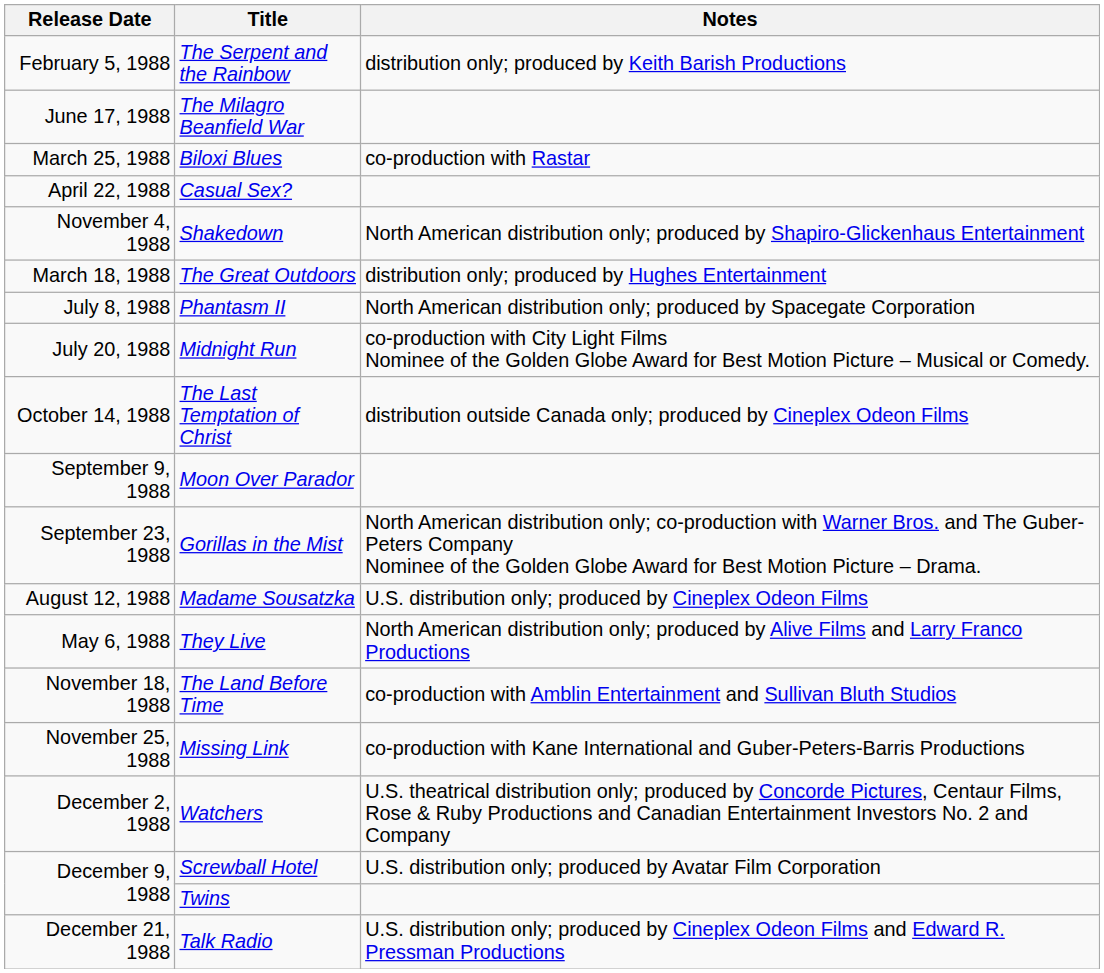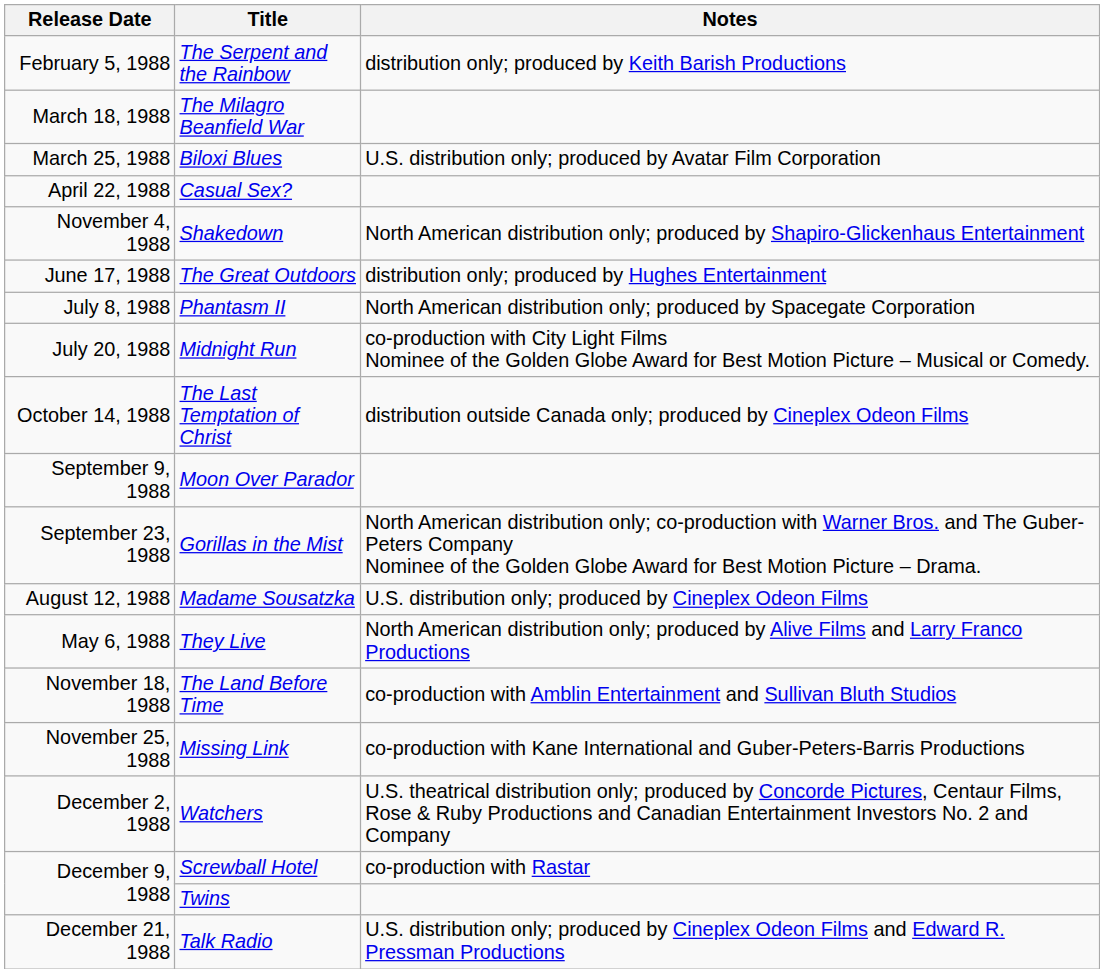 <table class="wikitable sortable" style="width:100%;">
 <tr>
 <th scope="col" style="width:130px;">Release Date</th>
 <th>Title</th>
 <th>Notes</th>
 </tr>
 <tr>
 <td style="text-align:right;">February 5, 1988</td>
 <td><em><a href='#'>The Serpent and the Rainbow</a></em></td>
 <td>distribution only; produced by <a href='#'>Keith Barish Productions</a></td>
 </tr>
 <tr>
-<td style="text-align:right;">June 17, 1988</td>
+<td style="text-align:right;">March 18, 1988</td>
 <td><em><a href='#'>The Milagro Beanfield War</a></em></td>
 <td></td>
 </tr>
 <tr>
 <td style="text-align:right;">March 25, 1988</td>
 <td><em><a href='#'>Biloxi Blues</a></em></td>
-<td>co-production with <a href='#'>Rastar</a></td>
+<td>U.S. distribution only; produced by Avatar Film Corporation</td>
 </tr>
 <tr>
 <td style="text-align:right;">April 22, 1988</td>
 <td><em><a href='#'>Casual Sex?</a></em></td>
 <td></td>
 </tr>
 <tr>
 <td style="text-align:right;">November 4, 1988</td>
 <td><em><a href='#'>Shakedown</a></em></td>
 <td>North American distribution only; produced by <a href='#'>Shapiro-Glickenhaus Entertainment</a></td>
 </tr>
 <tr>
-<td style="text-align:right;">March 18, 1988</td>
+<td style="text-align:right;">June 17, 1988</td>
 <td><em><a href='#'>The Great Outdoors</a></em></td>
 <td>distribution only; produced by <a href='#'>Hughes Entertainment</a></td>
 </tr>
 <tr>
 <td style="text-align:right;">July 8, 1988</td>
 <td><em><a href='#'>Phantasm II</a></em></td>
 <td>North American distribution only; produced by Spacegate Corporation</td>
 </tr>
 <tr>
 <td style="text-align:right;">July 20, 1988</td>
 <td><em><a href='#'>Midnight Run</a></em></td>
 <td>co-production with City Light Films<br>Nominee of the Golden Globe Award for Best Motion Picture – Musical or Comedy.</td>
 </tr>
 <tr>
 <td style="text-align:right;">October 14, 1988</td>
 <td><em><a href='#'>The Last Temptation of Christ</a></em></td>
 <td>distribution outside Canada only; produced by <a href='#'>Cineplex Odeon Films</a></td>
 </tr>
 <tr>
 <td style="text-align:right;">September 9, 1988</td>
 <td><em><a href='#'>Moon Over Parador</a></em></td>
 <td></td>
 </tr>
 <tr>
 <td style="text-align:right;">September 23, 1988</td>
 <td><em><a href='#'>Gorillas in the Mist</a></em></td>
 <td>North American distribution only; co-production with <a href='#'>Warner Bros.</a> and The Guber-Peters Company<br>Nominee of the Golden Globe Award for Best Motion Picture – Drama.</td>
 </tr>
 <tr>
 <td style="text-align:right;">August 12, 1988</td>
 <td><em><a href='#'>Madame Sousatzka</a></em></td>
 <td>U.S. distribution only; produced by <a href='#'>Cineplex Odeon Films</a></td>
 </tr>
 <tr>
 <td style="text-align:right;">May 6, 1988</td>
 <td><em><a href='#'>They Live</a></em></td>
 <td>North American distribution only; produced by <a href='#'>Alive Films</a> and <a href='#'>Larry Franco Productions</a></td>
 </tr>
 <tr>
 <td style="text-align:right;">November 18, 1988</td>
 <td><em><a href='#'>The Land Before Time</a></em></td>
 <td>co-production with <a href='#'>Amblin Entertainment</a> and <a href='#'>Sullivan Bluth Studios</a></td>
 </tr>
 <tr>
 <td style="text-align:right;">November 25, 1988</td>
 <td><em><a href='#'>Missing Link</a></em></td>
 <td>co-production with Kane International and Guber-Peters-Barris Productions</td>
 </tr>
 <tr>
 <td style="text-align:right;">December 2, 1988</td>
 <td><em><a href='#'>Watchers</a></em></td>
 <td>U.S. theatrical distribution only; produced by <a href='#'>Concorde Pictures</a>, Centaur Films, Rose & Ruby Productions and Canadian Entertainment Investors No. 2 and Company</td>
 </tr>
 <tr>
 <td style="text-align:right;" rowspan="2">December 9, 1988</td>
 <td><em><a href='#'>Screwball Hotel</a></em></td>
-<td>U.S. distribution only; produced by Avatar Film Corporation</td>
+<td>co-production with <a href='#'>Rastar</a></td>
 </tr>
 <tr>
 <td><em><a href='#'>Twins</a></em></td>
 <td></td>
 </tr>
 <tr>
 <td style="text-align:right;">December 21, 1988</td>
 <td><em><a href='#'>Talk Radio</a></em></td>
 <td>U.S. distribution only; produced by <a href='#'>Cineplex Odeon Films</a> and <a href='#'>Edward R. Pressman Productions</a></td>
 </tr>
 <tr>
 </tr>
 </table>
